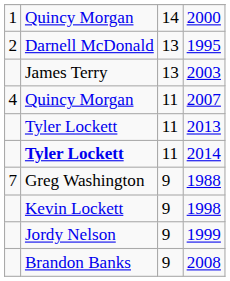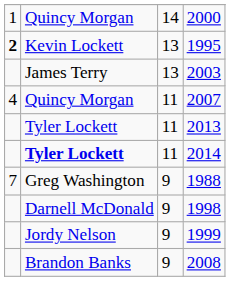 <table class="wikitable">
 <tr>
 </tr>
 <tr>
 <td>1</td>
 <td><a href='#'>Quincy Morgan</a></td>
 <td>14</td>
 <td><a href='#'>2000</a></td>
 </tr>
 <tr>
-<td>2</td>
-<td><a href='#'>Darnell McDonald</a></td>
+<td><strong>2</strong></td>
+<td><a href='#'>Kevin Lockett</a></td>
 <td>13</td>
 <td><a href='#'>1995</a></td>
 </tr>
 <tr>
 <td></td>
 <td>James Terry</td>
 <td>13</td>
 <td><a href='#'>2003</a></td>
 </tr>
 <tr>
 <td>4</td>
 <td><a href='#'>Quincy Morgan</a></td>
 <td>11</td>
 <td><a href='#'>2007</a></td>
 </tr>
 <tr>
 <td></td>
 <td><a href='#'>Tyler Lockett</a></td>
 <td>11</td>
 <td><a href='#'>2013</a></td>
 </tr>
 <tr>
 <td></td>
 <td><strong><a href='#'>Tyler Lockett</a></strong></td>
 <td>11</td>
 <td><a href='#'>2014</a></td>
 </tr>
 <tr>
 <td>7</td>
 <td>Greg Washington</td>
 <td>9</td>
 <td><a href='#'>1988</a></td>
 </tr>
 <tr>
 <td></td>
-<td><a href='#'>Kevin Lockett</a></td>
+<td><a href='#'>Darnell McDonald</a></td>
 <td>9</td>
 <td><a href='#'>1998</a></td>
 </tr>
 <tr>
 <td></td>
 <td><a href='#'>Jordy Nelson</a></td>
 <td>9</td>
 <td><a href='#'>1999</a></td>
 </tr>
 <tr>
 <td></td>
 <td><a href='#'>Brandon Banks</a></td>
 <td>9</td>
 <td><a href='#'>2008</a></td>
 </tr>
 </table>
